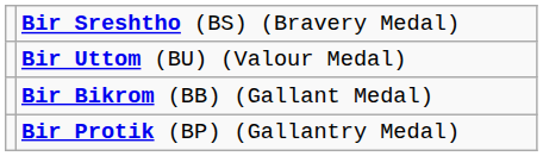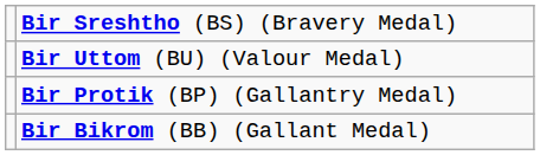 <table class="wikitable">
 <tr>
 <td></td>
 <td width="10"><strong><a href='#'>Bir Sreshtho</a></strong> (BS) (Bravery Medal)</td>
 </tr>
 <tr>
 <td></td>
 <td width="300"><strong><a href='#'>Bir Uttom</a></strong> (BU) (Valour Medal)</td>
 </tr>
 <tr>
 <td></td>
-<td width="300"><strong><a href='#'>Bir Bikrom</a></strong> (BB) (Gallant Medal)</td>
+<td width="300"><strong><a href='#'>Bir Protik</a></strong> (BP) (Gallantry Medal)</td>
 </tr>
 <tr>
 <td></td>
-<td width="300"><strong><a href='#'>Bir Protik</a></strong> (BP) (Gallantry Medal)</td>
+<td width="300"><strong><a href='#'>Bir Bikrom</a></strong> (BB) (Gallant Medal)</td>
 </tr>
 </table>
